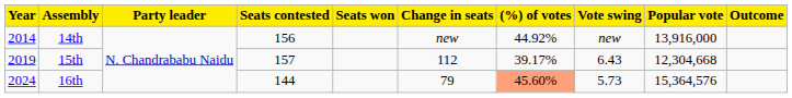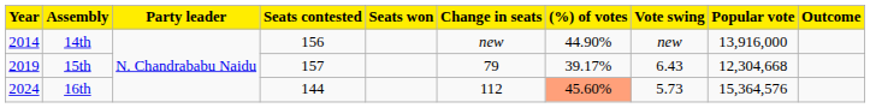 <table class="wikitable sortable" style="text-align:center">
 <tr>
 <th style="background-color:#FFED00;color:black">Year</th>
 <th style="background-color:#FFED00;color:black">Assembly</th>
 <th style="background-color:#FFED00;color:black">Party leader</th>
 <th style="background-color:#FFED00;color:black">Seats contested</th>
 <th style="background-color:#FFED00;color:black">Seats won</th>
 <th style="background-color:#FFED00;color:black">Change in seats</th>
 <th style="background-color:#FFED00;color:black">(%) of votes</th>
 <th style="background-color:#FFED00;color:black">Vote swing</th>
 <th style="background-color:#FFED00;color:black">Popular vote</th>
 <th style="background-color:#FFED00;color:black">Outcome</th>
 </tr>
 <tr>
 <td><a href='#'>2014</a></td>
 <td><a href='#'>14th</a></td>
 <td rowspan=3><a href='#'>N. Chandrababu Naidu</a></td>
 <td>156</td>
 <td></td>
 <td> <em>new</em></td>
-<td>44.92%</td>
+<td>44.90%</td>
 <td> <em>new</em></td>
 <td>13,916,000</td>
 <td></td>
 </tr>
 <tr>
 <td><a href='#'>2019</a></td>
 <td><a href='#'>15th</a></td>
 <td>157</td>
 <td></td>
-<td> 112</td>
+<td> 79</td>
 <td>39.17%</td>
 <td> 6.43</td>
 <td>12,304,668</td>
 <td></td>
 </tr>
 <tr>
 <td><a href='#'>2024</a></td>
 <td><a href='#'>16th</a></td>
 <td>144</td>
 <td></td>
-<td> 79</td>
+<td> 112</td>
 <td style="background: lightsalmon;">45.60%</td>
 <td> 5.73</td>
 <td>15,364,576</td>
 <td></td>
 </tr>
 </table>
